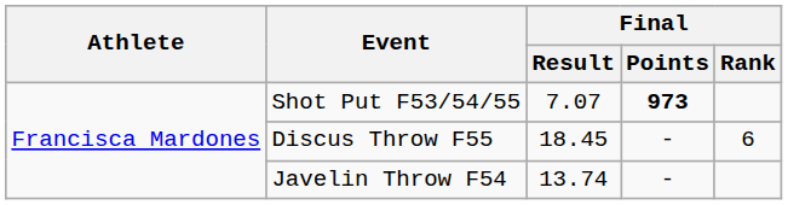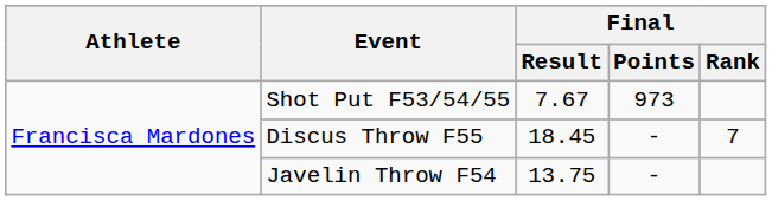 <table class=wikitable style="font-size:90%">
 <tr>
 <th rowspan="2">Athlete</th>
 <th rowspan="2">Event</th>
 <th colspan="3">Final</th>
 </tr>
 <tr>
 <th>Result</th>
 <th>Points</th>
 <th>Rank</th>
 </tr>
 <tr align=center>
 <td align=left rowspan="3"><a href='#'>Francisca Mardones</a></td>
 <td align=left>Shot Put F53/54/55</td>
-<td>7.07</td>
-<td><strong>973</strong></td>
+<td>7.67</td>
+<td>973</td>
 <td></td>
 </tr>
 <tr align=center>
 <td align=left>Discus Throw F55</td>
 <td>18.45</td>
 <td>-</td>
-<td>6</td>
+<td>7</td>
 </tr>
 <tr align=center>
 <td align=left>Javelin Throw F54</td>
-<td>13.74</td>
+<td>13.75</td>
 <td>-</td>
 <td></td>
 </tr>
 </table>
